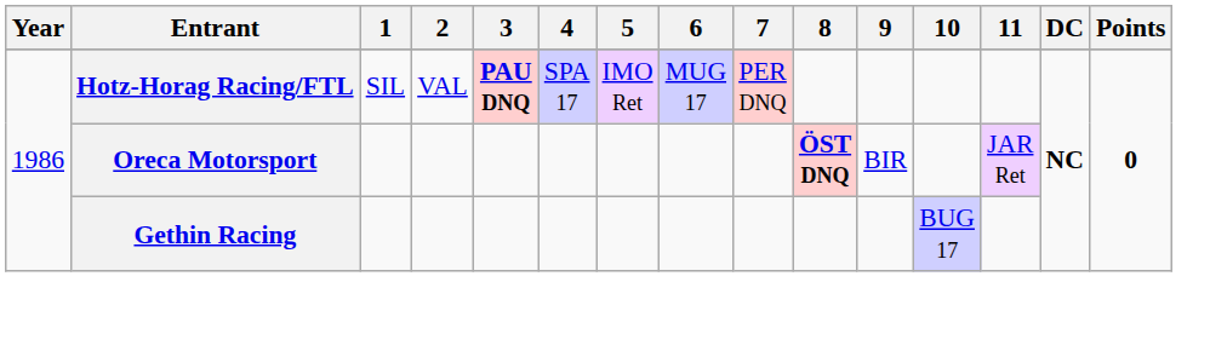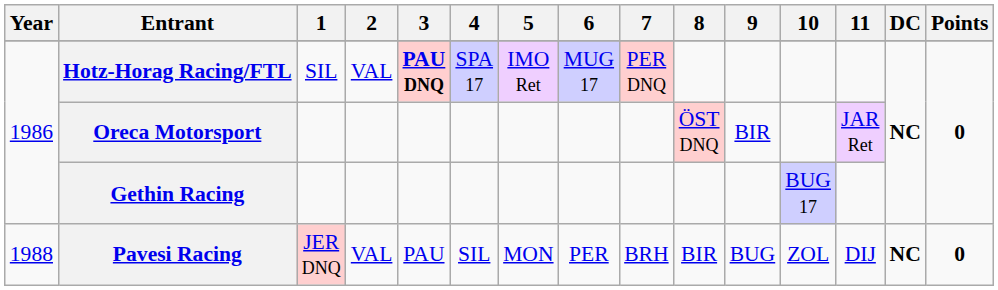 <table class="wikitable" style="text-align:center; font-size:90%">
 <tr>
 <th>Year</th>
 <th>Entrant</th>
 <th>1</th>
 <th>2</th>
 <th>3</th>
 <th>4</th>
 <th>5</th>
 <th>6</th>
 <th>7</th>
 <th>8</th>
 <th>9</th>
 <th>10</th>
 <th>11</th>
 <th>DC</th>
 <th>Points</th>
 </tr>
 <tr>
 </tr>
 <tr>
 <td rowspan=3><a href='#'>1986</a></td>
 <th><a href='#'>Hotz-Horag Racing/FTL</a></th>
 <td><a href='#'>SIL</a><br><small></small></td>
 <td><a href='#'>VAL</a><br><small></small></td>
 <td style="background:#FFCFCF;"><strong><a href='#'>PAU</a><br><small>DNQ</small></strong></td>
 <td style="background:#CFCFFF;"><a href='#'>SPA</a><br><small>17</small></td>
 <td style="background:#EFCFFF;"><a href='#'>IMO</a><br><small>Ret</small></td>
 <td style="background:#CFCFFF;"><a href='#'>MUG</a><br><small>17</small></td>
 <td style="background:#FFCFCF;"><a href='#'>PER</a><br><small>DNQ</small></td>
 <td></td>
 <td></td>
 <td></td>
 <td></td>
 <td rowspan=3><strong>NC</strong></td>
 <td rowspan=3><strong>0</strong></td>
 </tr>
 <tr>
 <th><a href='#'>Oreca Motorsport</a></th>
 <td></td>
 <td></td>
 <td></td>
 <td></td>
 <td></td>
 <td></td>
 <td></td>
-<td style="background:#FFCFCF;"><strong><a href='#'>ÖST</a><br><small>DNQ</small></strong></td>
+<td style="background:#FFCFCF;"><a href='#'>ÖST</a><br><small>DNQ</small></td>
 <td><a href='#'>BIR</a></td>
 <td></td>
 <td style="background:#EFCFFF;"><a href='#'>JAR</a><br><small>Ret</small></td>
 </tr>
 <tr>
 <th><a href='#'>Gethin Racing</a></th>
 <td></td>
 <td></td>
 <td></td>
 <td></td>
 <td></td>
 <td></td>
 <td></td>
 <td></td>
 <td></td>
 <td style="background:#CFCFFF;"><a href='#'>BUG</a><br><small>17</small></td>
 <td></td>
 </tr>
+<tr>
+<td><a href='#'>1988</a></td>
+<th><a href='#'>Pavesi Racing</a></th>
+<td style="background:#FFCFCF;"><a href='#'>JER</a><br><small>DNQ</small></td>
+<td><a href='#'>VAL</a><br><small></small></td>
+<td><a href='#'>PAU</a><br><small></small></td>
+<td><a href='#'>SIL</a><br><small></small></td>
+<td><a href='#'>MON</a><br><small></small></td>
+<td><a href='#'>PER</a><br><small></small></td>
+<td><a href='#'>BRH</a><br><small></small></td>
+<td><a href='#'>BIR</a><br><small></small></td>
+<td><a href='#'>BUG</a><br><small></small></td>
+<td><a href='#'>ZOL</a><br><small></small></td>
+<td><a href='#'>DIJ</a><br><small></small></td>
+<td><strong>NC</strong></td>
+<td><strong>0</strong></td>
+</tr>
 </table>
